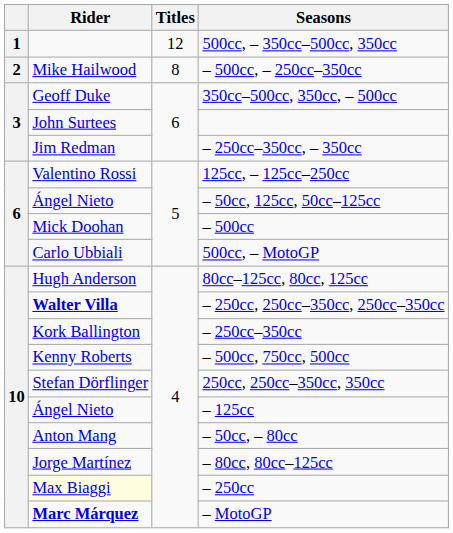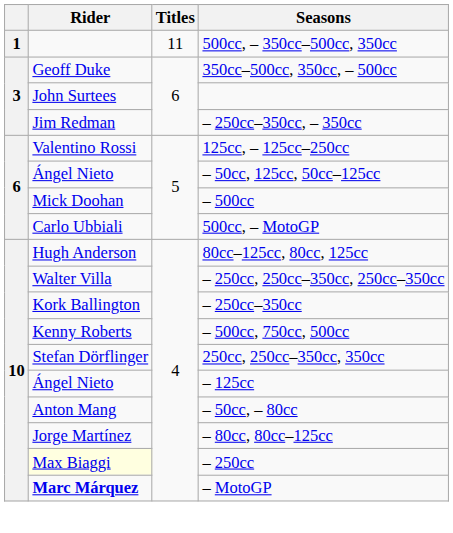 <table class="wikitable" style="text-align:center">
 <tr>
 <th></th>
 <th>Rider</th>
 <th>Titles</th>
 <th>Seasons</th>
 </tr>
 <tr>
 <th>1</th>
 <td align=left></td>
-<td>12</td>
+<td>11</td>
 <td align=left> <a href='#'>500cc</a>, – <a href='#'>350cc</a>–<a href='#'>500cc</a>,  <a href='#'>350cc</a></td>
-</tr>
-<tr>
-<th>2</th>
-<td align=left> <a href='#'>Mike Hailwood</a></td>
-<td>8</td>
-<td align=left>– <a href='#'>500cc</a>, – <a href='#'>250cc</a>–<a href='#'>350cc</a></td>
 </tr>
 <tr>
 <th rowspan=3>3</th>
 <td align=left> <a href='#'>Geoff Duke</a></td>
 <td rowspan=3>6</td>
 <td align=left> <a href='#'>350cc</a>–<a href='#'>500cc</a>,  <a href='#'>350cc</a>, – <a href='#'>500cc</a></td>
 </tr>
 <tr>
 <td align=left> <a href='#'>John Surtees</a></td>
 <td align=left></td>
 </tr>
 <tr>
 <td align=left> <a href='#'>Jim Redman</a></td>
 <td align=left>– <a href='#'>250cc</a>–<a href='#'>350cc</a>, – <a href='#'>350cc</a></td>
 </tr>
 <tr>
 <th rowspan=4>6</th>
 <td align=left> <a href='#'>Valentino Rossi</a></td>
 <td rowspan=4>5</td>
 <td align=left> <a href='#'>125cc</a>, – <a href='#'>125cc</a>–<a href='#'>250cc</a></td>
 </tr>
 <tr>
 <td align=left> <a href='#'>Ángel Nieto</a></td>
 <td align=left>– <a href='#'>50cc</a>,  <a href='#'>125cc</a>,  <a href='#'>50cc</a>–<a href='#'>125cc</a></td>
 </tr>
 <tr>
 <td align=left> <a href='#'>Mick Doohan</a></td>
 <td align=left>– <a href='#'>500cc</a></td>
 </tr>
 <tr>
 <td align=left> <a href='#'>Carlo Ubbiali</a></td>
 <td align=left> <a href='#'>500cc</a>, – <a href='#'>MotoGP</a></td>
 </tr>
 <tr>
 <th rowspan=10>10</th>
 <td align=left> <a href='#'>Hugh Anderson</a></td>
 <td rowspan=10>4</td>
 <td align=left> <a href='#'>80cc</a>–<a href='#'>125cc</a>,  <a href='#'>80cc</a>,  <a href='#'>125cc</a></td>
 </tr>
 <tr>
-<td align=left><strong> <a href='#'>Walter Villa</a></strong></td>
+<td align=left> <a href='#'>Walter Villa</a></td>
 <td align=left>– <a href='#'>250cc</a>,  <a href='#'>250cc</a>–<a href='#'>350cc</a>,  <a href='#'>250cc</a>–<a href='#'>350cc</a></td>
 </tr>
 <tr>
 <td align=left> <a href='#'>Kork Ballington</a></td>
 <td align=left>– <a href='#'>250cc</a>–<a href='#'>350cc</a></td>
 </tr>
 <tr>
 <td align=left> <a href='#'>Kenny Roberts</a></td>
 <td align=left>– <a href='#'>500cc</a>,  <a href='#'>750cc</a>,  <a href='#'>500cc</a></td>
 </tr>
 <tr>
 <td align=left> <a href='#'>Stefan Dörflinger</a></td>
 <td align=left> <a href='#'>250cc</a>,  <a href='#'>250cc</a>–<a href='#'>350cc</a>,  <a href='#'>350cc</a></td>
 </tr>
 <tr>
 <td align=left> <a href='#'>Ángel Nieto</a></td>
 <td align=left>– <a href='#'>125cc</a></td>
 </tr>
 <tr>
 <td align=left> <a href='#'>Anton Mang</a></td>
 <td align=left>– <a href='#'>50cc</a>, – <a href='#'>80cc</a></td>
 </tr>
 <tr>
 <td align=left> <a href='#'>Jorge Martínez</a></td>
 <td align=left>– <a href='#'>80cc</a>,  <a href='#'>80cc</a>–<a href='#'>125cc</a></td>
 </tr>
 <tr>
 <td align=left style="background: lightyellow;"> <a href='#'>Max Biaggi</a></td>
 <td align=left>– <a href='#'>250cc</a></td>
 </tr>
 <tr>
 <td align=left> <strong><a href='#'>Marc Márquez</a></strong></td>
 <td align=left>– <a href='#'>MotoGP</a></td>
 </tr>
 </table>
